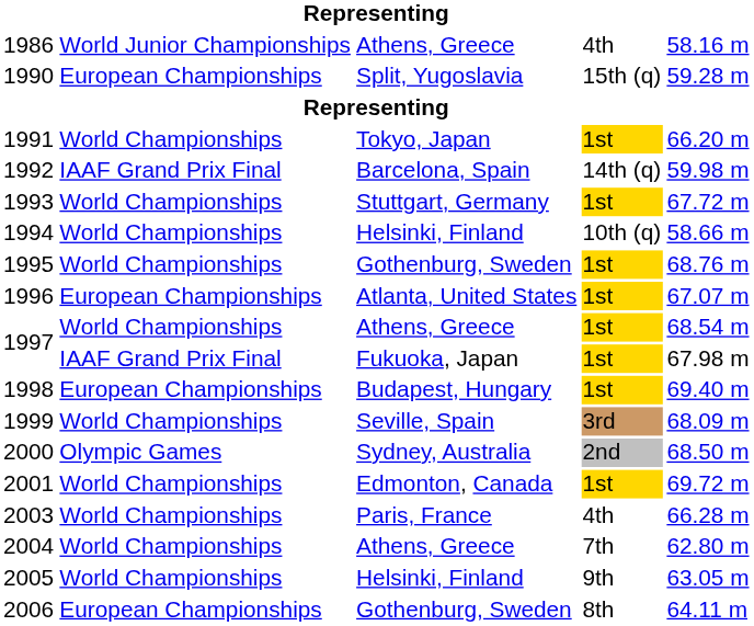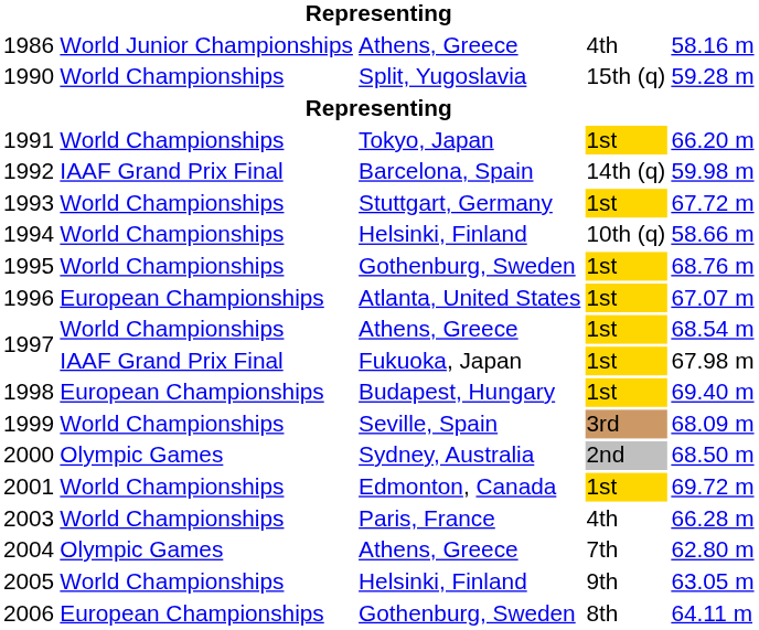 <table>
 <tr>
 <th colspan="5">Representing </th>
 </tr>
 <tr>
 <td>1986</td>
 <td><a href='#'>World Junior Championships</a></td>
 <td><a href='#'>Athens, Greece</a></td>
 <td>4th</td>
 <td><a href='#'>58.16 m</a></td>
 </tr>
 <tr>
 <td>1990</td>
-<td><a href='#'>European Championships</a></td>
+<td><a href='#'>World Championships</a></td>
 <td><a href='#'>Split, Yugoslavia</a></td>
 <td>15th (q)</td>
 <td><a href='#'>59.28 m</a></td>
 </tr>
 <tr>
 <th colspan="5">Representing </th>
 </tr>
 <tr>
 <td>1991</td>
 <td><a href='#'>World Championships</a></td>
 <td><a href='#'>Tokyo, Japan</a></td>
 <td bgcolor="gold">1st</td>
 <td><a href='#'>66.20 m</a></td>
 </tr>
 <tr>
 <td>1992</td>
 <td><a href='#'>IAAF Grand Prix Final</a></td>
 <td><a href='#'>Barcelona, Spain</a></td>
 <td>14th (q)</td>
 <td><a href='#'>59.98 m</a></td>
 </tr>
 <tr>
 <td>1993</td>
 <td><a href='#'>World Championships</a></td>
 <td><a href='#'>Stuttgart, Germany</a></td>
 <td bgcolor="gold">1st</td>
 <td><a href='#'>67.72 m</a></td>
 </tr>
 <tr>
 <td>1994</td>
 <td><a href='#'>World Championships</a></td>
 <td><a href='#'>Helsinki, Finland</a></td>
 <td>10th (q)</td>
 <td><a href='#'>58.66 m</a></td>
 </tr>
 <tr>
 <td>1995</td>
 <td><a href='#'>World Championships</a></td>
 <td><a href='#'>Gothenburg, Sweden</a></td>
 <td bgcolor="gold">1st</td>
 <td><a href='#'>68.76 m</a></td>
 </tr>
 <tr>
 <td>1996</td>
 <td><a href='#'>European Championships</a></td>
 <td><a href='#'>Atlanta, United States</a></td>
 <td bgcolor="gold">1st</td>
 <td><a href='#'>67.07 m</a></td>
 </tr>
 <tr>
 <td rowspan=2>1997</td>
 <td><a href='#'>World Championships</a></td>
 <td><a href='#'>Athens, Greece</a></td>
 <td bgcolor="gold">1st</td>
 <td><a href='#'>68.54 m</a></td>
 </tr>
 <tr>
 <td><a href='#'>IAAF Grand Prix Final</a></td>
 <td><a href='#'>Fukuoka</a>, Japan</td>
 <td bgcolor="gold">1st</td>
 <td>67.98 m</td>
 </tr>
 <tr>
 <td>1998</td>
 <td><a href='#'>European Championships</a></td>
 <td><a href='#'>Budapest, Hungary</a></td>
 <td bgcolor="gold">1st</td>
 <td><a href='#'>69.40 m</a></td>
 </tr>
 <tr>
 <td>1999</td>
 <td><a href='#'>World Championships</a></td>
 <td><a href='#'>Seville, Spain</a></td>
 <td bgcolor="cc9966">3rd</td>
 <td><a href='#'>68.09 m</a></td>
 </tr>
 <tr>
 <td>2000</td>
 <td><a href='#'>Olympic Games</a></td>
 <td><a href='#'>Sydney, Australia</a></td>
 <td bgcolor="silver">2nd</td>
 <td><a href='#'>68.50 m</a></td>
 </tr>
 <tr>
 <td>2001</td>
 <td><a href='#'>World Championships</a></td>
 <td><a href='#'>Edmonton</a>, <a href='#'>Canada</a></td>
 <td bgcolor="gold">1st</td>
 <td><a href='#'>69.72 m</a></td>
 </tr>
 <tr>
 <td>2003</td>
 <td><a href='#'>World Championships</a></td>
 <td><a href='#'>Paris, France</a></td>
 <td>4th</td>
 <td><a href='#'>66.28 m</a></td>
 </tr>
 <tr>
 <td>2004</td>
-<td><a href='#'>World Championships</a></td>
+<td><a href='#'>Olympic Games</a></td>
 <td><a href='#'>Athens, Greece</a></td>
 <td>7th</td>
 <td><a href='#'>62.80 m</a></td>
 </tr>
 <tr>
 <td>2005</td>
 <td><a href='#'>World Championships</a></td>
 <td><a href='#'>Helsinki, Finland</a></td>
 <td>9th</td>
 <td><a href='#'>63.05 m</a></td>
 </tr>
 <tr>
 <td>2006</td>
 <td><a href='#'>European Championships</a></td>
 <td><a href='#'>Gothenburg, Sweden</a></td>
 <td>8th</td>
 <td><a href='#'>64.11 m</a></td>
 </tr>
 </table>
